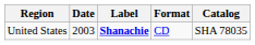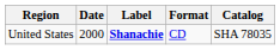 <table class="wikitable">
 <tr>
 <th>Region</th>
 <th>Date</th>
 <th>Label</th>
 <th>Format</th>
 <th>Catalog</th>
 </tr>
 <tr>
 <td>United States</td>
-<td>2003</td>
+<td>2000</td>
 <td><strong><a href='#'>Shanachie</a></strong></td>
 <td><a href='#'>CD</a></td>
 <td>SHA 78035</td>
 </tr>
 </table>
